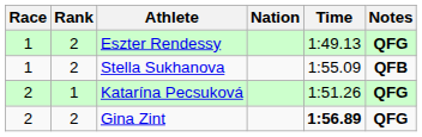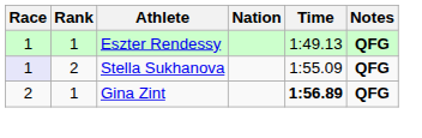 <table class="wikitable sortable" style="text-align:center;">
 <tr>
 <th>Race</th>
 <th>Rank</th>
 <th>Athlete</th>
 <th>Nation</th>
 <th>Time</th>
 <th>Notes</th>
 </tr>
 <tr bgcolor=ccffcc>
 <td>1</td>
-<td>2</td>
+<td>1</td>
 <td align=left><a href='#'>Eszter Rendessy</a></td>
 <td align=left></td>
 <td>1:49.13</td>
 <td><strong>QFG</strong></td>
 </tr>
 <tr>
-<td>1</td>
+<td style="background: lavender;">1</td>
 <td>2</td>
 <td align=left><a href='#'>Stella Sukhanova</a></td>
 <td align=left></td>
 <td>1:55.09</td>
-<td><strong>QFB</strong></td>
-</tr>
-<tr bgcolor=ccffcc>
-<td>2</td>
-<td>1</td>
-<td align=left><a href='#'>Katarína Pecsuková</a></td>
-<td align=left></td>
-<td>1:51.26</td>
 <td><strong>QFG</strong></td>
 </tr>
 <tr>
 <td>2</td>
-<td>2</td>
+<td>1</td>
 <td align=left><a href='#'>Gina Zint</a></td>
 <td align=left></td>
 <td><strong>1:56.89</strong></td>
 <td><strong>QFG</strong></td>
 </tr>
 </table>
